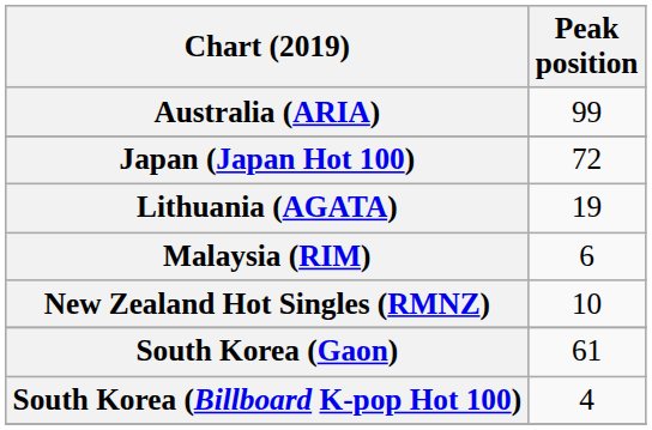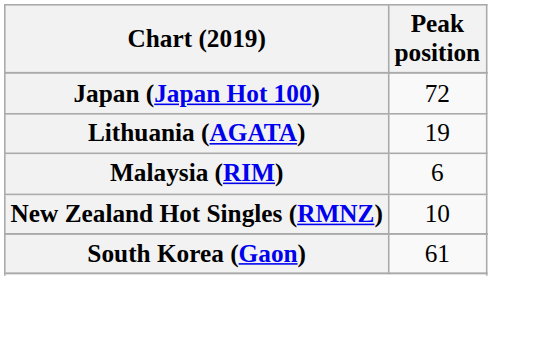 <table class="wikitable sortable plainrowheaders" style="text-align:center">
 <tr>
 <th scope="col">Chart (2019)</th>
 <th scope="col">Peak<br>position</th>
-</tr>
-<tr>
-<th scope="row">Australia (<a href='#'>ARIA</a>)</th>
-<td>99</td>
 </tr>
 <tr>
 </tr>
 <tr>
 </tr>
 <tr>
 <th scope="row">Japan (<a href='#'>Japan Hot 100</a>)</th>
 <td>72</td>
 </tr>
 <tr>
 <th scope="row">Lithuania (<a href='#'>AGATA</a>)</th>
 <td>19</td>
 </tr>
 <tr>
 <th scope="row">Malaysia (<a href='#'>RIM</a>)</th>
 <td>6</td>
 </tr>
 <tr>
 <th scope="row">New Zealand Hot Singles (<a href='#'>RMNZ</a>)</th>
 <td>10</td>
 </tr>
 <tr>
 </tr>
 <tr>
 <th scope="row">South Korea (<a href='#'>Gaon</a>)</th>
 <td>61</td>
 </tr>
 <tr>
-<th scope="row">South Korea (<em><a href='#'>Billboard</a></em> <a href='#'>K-pop Hot 100</a>)</th>
-<td>4</td>
-</tr>
-<tr>
 </tr>
 <tr>
 </tr>
 </table>
